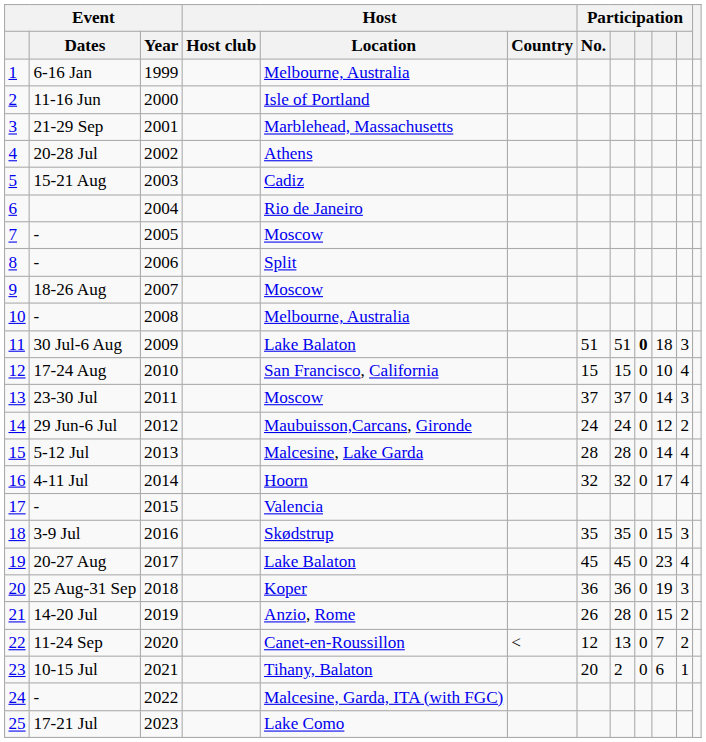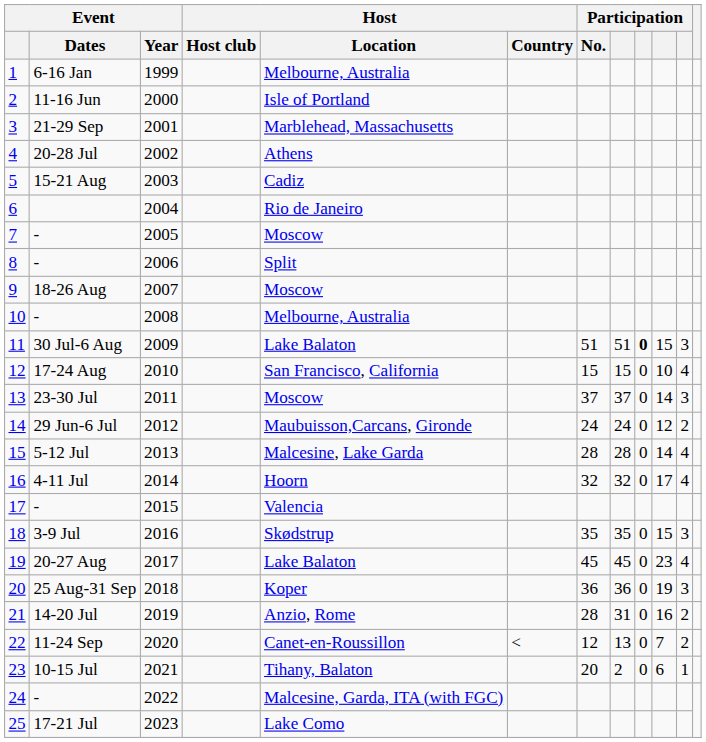 <table class="wikitable sortable">
 <tr>
 <th colspan=3>Event</th>
 <th colspan=3>Host</th>
 <th colspan=5>Participation</th>
 <th rowspan=2></th>
 </tr>
 <tr>
 <th></th>
 <th>Dates</th>
 <th>Year</th>
 <th>Host club</th>
 <th>Location</th>
 <th>Country</th>
 <th>No.</th>
 <th></th>
 <th></th>
 <th></th>
 <th></th>
 </tr>
 <tr>
 <td><a href='#'>1</a></td>
 <td>6-16 Jan</td>
 <td>1999</td>
 <td></td>
 <td><a href='#'>Melbourne, Australia</a></td>
 <td></td>
 <td></td>
 <td></td>
 <td></td>
 <td></td>
 <td></td>
 <td></td>
 </tr>
 <tr>
 <td><a href='#'>2</a></td>
 <td>11-16 Jun</td>
 <td>2000</td>
 <td></td>
 <td><a href='#'>Isle of Portland</a></td>
 <td></td>
 <td></td>
 <td></td>
 <td></td>
 <td></td>
 <td></td>
 <td></td>
 </tr>
 <tr>
 <td><a href='#'>3</a></td>
 <td>21-29 Sep</td>
 <td>2001</td>
 <td></td>
 <td><a href='#'>Marblehead, Massachusetts</a></td>
 <td></td>
 <td></td>
 <td></td>
 <td></td>
 <td></td>
 <td></td>
 <td>	</td>
 </tr>
 <tr>
 <td><a href='#'>4</a></td>
 <td>20-28 Jul</td>
 <td>2002</td>
 <td></td>
 <td><a href='#'>Athens</a></td>
 <td></td>
 <td></td>
 <td></td>
 <td></td>
 <td></td>
 <td></td>
 <td>	</td>
 </tr>
 <tr>
 <td><a href='#'>5</a></td>
 <td>15-21 Aug</td>
 <td>2003</td>
 <td></td>
 <td><a href='#'>Cadiz</a></td>
 <td></td>
 <td></td>
 <td></td>
 <td></td>
 <td></td>
 <td></td>
 <td></td>
 </tr>
 <tr>
 <td><a href='#'>6</a></td>
 <td></td>
 <td>2004</td>
 <td></td>
 <td><a href='#'>Rio de Janeiro</a></td>
 <td></td>
 <td></td>
 <td></td>
 <td></td>
 <td></td>
 <td></td>
 <td></td>
 </tr>
 <tr>
 <td><a href='#'>7</a></td>
 <td>-</td>
 <td>2005</td>
 <td></td>
 <td><a href='#'>Moscow</a></td>
 <td></td>
 <td></td>
 <td></td>
 <td></td>
 <td></td>
 <td></td>
 <td></td>
 </tr>
 <tr>
 <td><a href='#'>8</a></td>
 <td>-</td>
 <td>2006</td>
 <td></td>
 <td><a href='#'>Split</a></td>
 <td></td>
 <td></td>
 <td></td>
 <td></td>
 <td></td>
 <td></td>
 </tr>
 <tr>
 <td><a href='#'>9</a></td>
 <td>18-26 Aug</td>
 <td>2007</td>
 <td></td>
 <td><a href='#'>Moscow</a></td>
 <td></td>
 <td></td>
 <td></td>
 <td></td>
 <td></td>
 <td></td>
 <td></td>
 </tr>
 <tr>
 <td><a href='#'>10</a></td>
 <td>-</td>
 <td>2008</td>
 <td></td>
 <td><a href='#'>Melbourne, Australia</a></td>
 <td></td>
 <td></td>
 <td></td>
 <td></td>
 <td></td>
 <td></td>
 <td></td>
 </tr>
 <tr>
 <td><a href='#'>11</a></td>
 <td>30 Jul-6 Aug</td>
 <td>2009</td>
 <td></td>
 <td><a href='#'>Lake Balaton</a></td>
 <td></td>
 <td>51</td>
 <td>51</td>
 <td><strong>0</strong></td>
-<td>18</td>
+<td>15</td>
 <td>3</td>
 <td></td>
 </tr>
 <tr>
 <td><a href='#'>12</a></td>
 <td>17-24 Aug</td>
 <td>2010</td>
 <td></td>
 <td><a href='#'>San Francisco</a>, <a href='#'>California</a></td>
 <td></td>
 <td>15</td>
 <td>15</td>
 <td>0</td>
 <td>10</td>
 <td>4</td>
 <td></td>
 </tr>
 <tr>
 <td><a href='#'>13</a></td>
 <td>23-30 Jul</td>
 <td>2011</td>
 <td></td>
 <td><a href='#'>Moscow</a></td>
 <td></td>
 <td>37</td>
 <td>37</td>
 <td>0</td>
 <td>14</td>
 <td>3</td>
 <td><br></td>
 </tr>
 <tr>
 <td><a href='#'>14</a></td>
 <td>29 Jun-6 Jul</td>
 <td>2012</td>
 <td></td>
 <td><a href='#'>Maubuisson,Carcans</a>, <a href='#'>Gironde</a></td>
 <td></td>
 <td>24</td>
 <td>24</td>
 <td>0</td>
 <td>12</td>
 <td>2</td>
 <td>				</td>
 </tr>
 <tr>
 <td><a href='#'>15</a></td>
 <td>5-12 Jul</td>
 <td>2013</td>
 <td></td>
 <td><a href='#'>Malcesine</a>, <a href='#'>Lake Garda</a></td>
 <td></td>
 <td>28</td>
 <td>28</td>
 <td>0</td>
 <td>14</td>
 <td>4</td>
 <td></td>
 </tr>
 <tr>
 <td><a href='#'>16</a></td>
 <td>4-11 Jul</td>
 <td>2014</td>
 <td></td>
 <td><a href='#'>Hoorn</a></td>
 <td></td>
 <td>32</td>
 <td>32</td>
 <td>0</td>
 <td>17</td>
 <td>4</td>
 <td>	</td>
 </tr>
 <tr>
 <td><a href='#'>17</a></td>
 <td>-</td>
 <td>2015</td>
 <td></td>
 <td><a href='#'>Valencia</a></td>
 <td></td>
 <td></td>
 <td></td>
 <td></td>
 <td></td>
 <td></td>
 <td></td>
 </tr>
 <tr>
 <td><a href='#'>18</a></td>
 <td>3-9 Jul</td>
 <td>2016</td>
 <td></td>
 <td><a href='#'>Skødstrup</a></td>
 <td></td>
 <td>35</td>
 <td>35</td>
 <td>0</td>
 <td>15</td>
 <td>3</td>
 <td></td>
 </tr>
 <tr>
 <td><a href='#'>19</a></td>
 <td>20-27 Aug</td>
 <td>2017</td>
 <td></td>
 <td><a href='#'>Lake Balaton</a></td>
 <td></td>
 <td>45</td>
 <td>45</td>
 <td>0</td>
 <td>23</td>
 <td>4</td>
 <td>	</td>
 </tr>
 <tr>
 <td><a href='#'>20</a></td>
 <td>25 Aug-31 Sep</td>
 <td>2018</td>
 <td></td>
 <td><a href='#'>Koper</a></td>
 <td></td>
 <td>36</td>
 <td>36</td>
 <td>0</td>
 <td>19</td>
 <td>3</td>
 <td></td>
 </tr>
 <tr>
 <td><a href='#'>21</a></td>
 <td>14-20 Jul</td>
 <td>2019</td>
 <td></td>
 <td><a href='#'>Anzio</a>, <a href='#'>Rome</a></td>
 <td></td>
-<td>26</td>
 <td>28</td>
+<td>31</td>
 <td>0</td>
-<td>15</td>
+<td>16</td>
 <td>2</td>
 <td></td>
 </tr>
 <tr>
 <td><a href='#'>22</a></td>
 <td>11-24 Sep</td>
 <td>2020</td>
 <td></td>
 <td><a href='#'>Canet-en-Roussillon</a></td>
 <td><</td>
 <td>12</td>
 <td>13</td>
 <td>0</td>
 <td>7</td>
 <td>2</td>
 <td></td>
 </tr>
 <tr>
 <td><a href='#'>23</a></td>
 <td>10-15 Jul</td>
 <td>2021</td>
 <td></td>
 <td><a href='#'>Tihany, Balaton</a></td>
 <td></td>
 <td>20</td>
 <td>2</td>
 <td>0</td>
 <td>6</td>
 <td>1</td>
 <td></td>
 </tr>
 <tr>
 <td><a href='#'>24</a></td>
 <td>-</td>
 <td>2022</td>
 <td></td>
 <td><a href='#'>Malcesine, Garda, ITA (with FGC)</a></td>
 <td></td>
 <td></td>
 <td></td>
 <td></td>
 <td></td>
 <td></td>
 </tr>
 <tr>
 <td><a href='#'>25</a></td>
 <td>17-21 Jul</td>
 <td>2023</td>
 <td></td>
 <td><a href='#'>Lake Como</a></td>
 <td></td>
 <td></td>
 <td></td>
 <td></td>
 <td></td>
 <td></td>
 </tr>
 <tr>
 </tr>
 </table>
